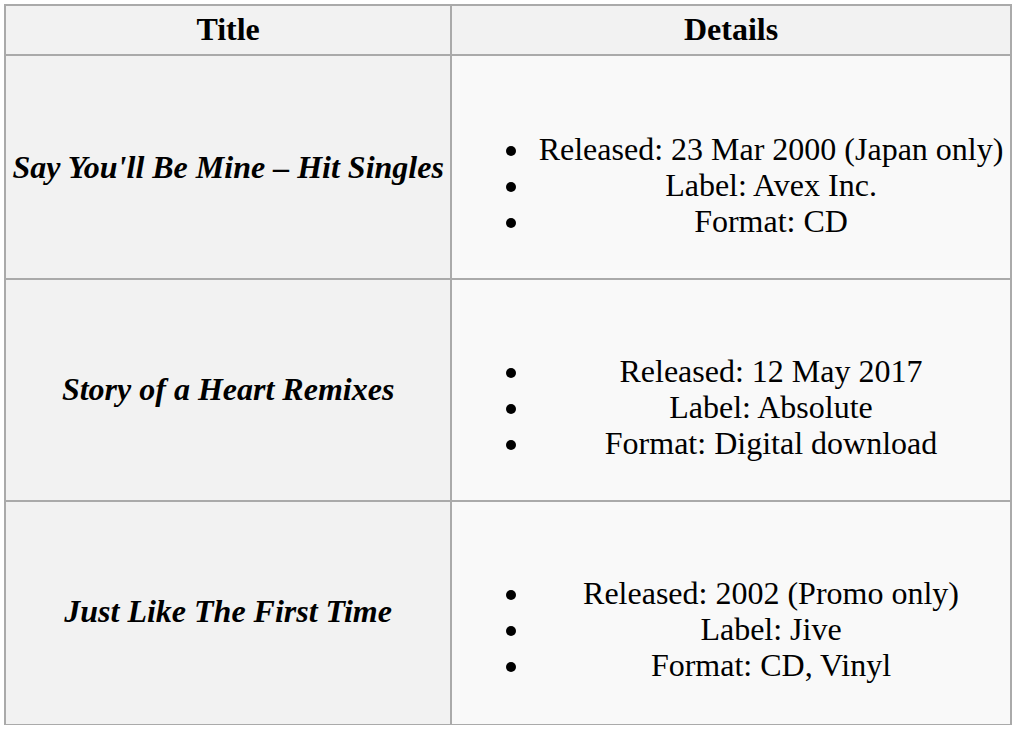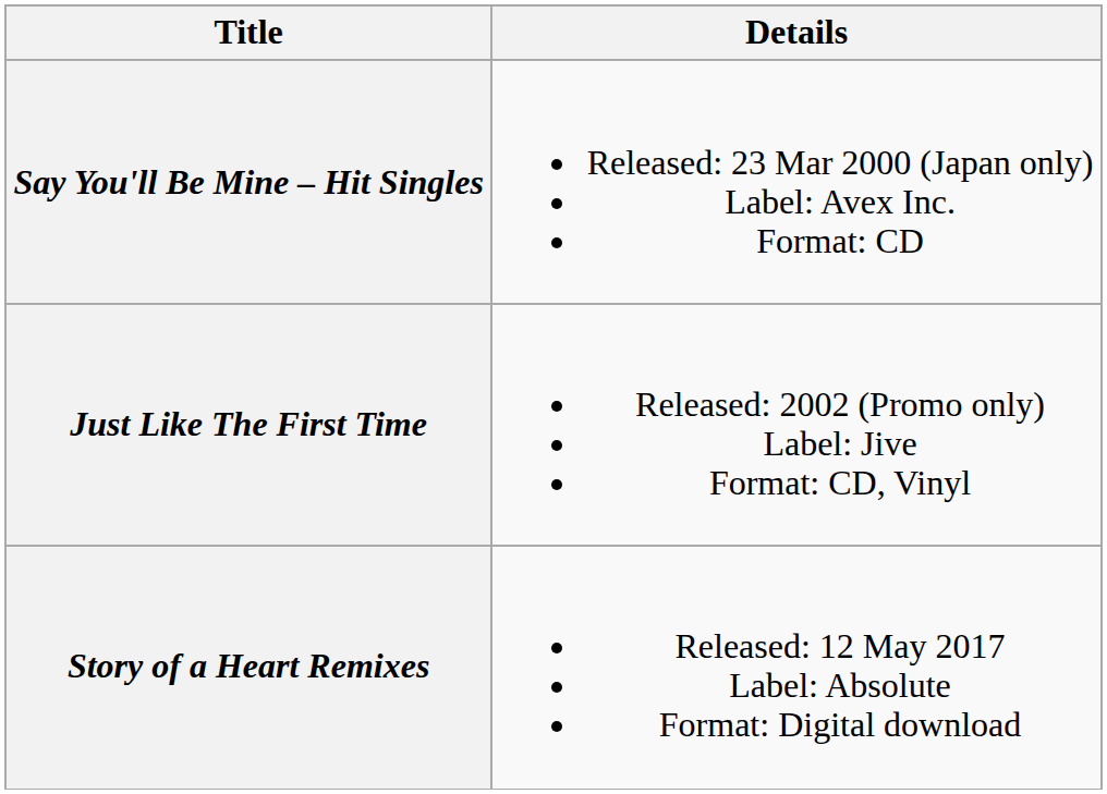 <table class="wikitable plainrowheaders" style="text-align:center;" border="1">
 <tr>
 <th scope="col">Title</th>
 <th scope="col">Details</th>
 </tr>
 <tr>
 <th scope="row"><em>Say You'll Be Mine – Hit Singles</em></th>
 <td><br><ul><li>Released: 23 Mar 2000 (Japan only)</li><li>Label: Avex Inc.</li><li>Format: CD</li></ul></td>
 </tr>
 <tr>
+<th scope="row"><em>Just Like The First Time</em></th>
+<td><br><ul><li>Released: 2002 (Promo only)</li><li>Label: Jive</li><li>Format: CD, Vinyl</li></ul></td>
+</tr>
+<tr>
 <th scope="row"><em>Story of a Heart Remixes</em></th>
 <td><br><ul><li>Released: 12 May 2017</li><li>Label: Absolute</li><li>Format: Digital download</li></ul></td>
 </tr>
-<tr>
-<th scope="row"><em>Just Like The First Time</em></th>
-<td><br><ul><li>Released: 2002 (Promo only)</li><li>Label: Jive</li><li>Format: CD, Vinyl</li></ul></td>
-</tr>
 </table>
